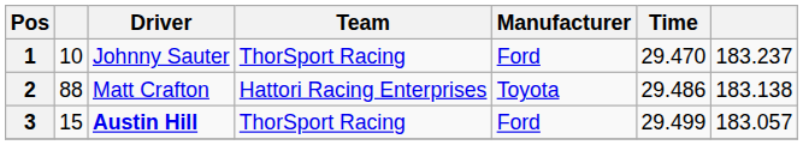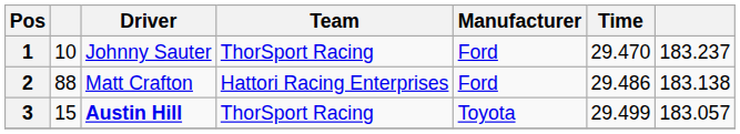 <table class="wikitable" style="font-size:95%">
 <tr>
 <th>Pos</th>
 <th></th>
 <th>Driver</th>
 <th>Team</th>
 <th>Manufacturer</th>
 <th>Time</th>
 <th></th>
 </tr>
 <tr>
 <th>1</th>
 <td>10</td>
 <td><a href='#'>Johnny Sauter</a></td>
 <td><a href='#'>ThorSport Racing</a></td>
 <td><a href='#'>Ford</a></td>
 <td>29.470</td>
 <td>183.237</td>
 </tr>
 <tr>
 <th>2</th>
 <td>88</td>
 <td><a href='#'>Matt Crafton</a></td>
 <td><a href='#'>Hattori Racing Enterprises</a></td>
-<td><a href='#'>Toyota</a></td>
+<td><a href='#'>Ford</a></td>
 <td>29.486</td>
 <td>183.138</td>
 </tr>
 <tr>
 <th>3</th>
 <td>15</td>
 <td><strong><a href='#'>Austin Hill</a></strong></td>
 <td><a href='#'>ThorSport Racing</a></td>
-<td><a href='#'>Ford</a></td>
+<td><a href='#'>Toyota</a></td>
 <td>29.499</td>
 <td>183.057</td>
 </tr>
 <tr>
 </tr>
 </table>
